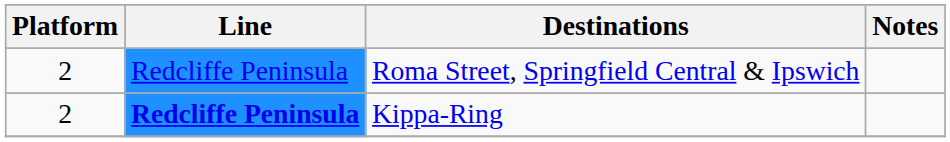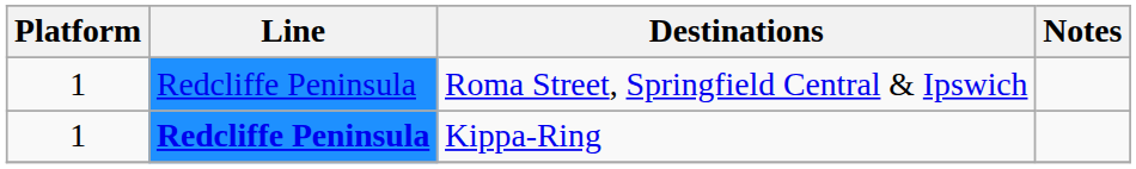 <table class="wikitable" style="float: none; margin: 0.5em; ">
 <tr>
 <th>Platform</th>
 <th>Line</th>
 <th>Destinations</th>
 <th>Notes</th>
 </tr>
 <tr>
-<td style="text-align:center;">2</td>
+<td style="text-align:center;">1</td>
 <td style=background:#1e90ff><a href='#'><span>Redcliffe Peninsula</span></a></td>
 <td><a href='#'>Roma Street</a>, <a href='#'>Springfield Central</a> & <a href='#'>Ipswich</a></td>
 <td></td>
 </tr>
 <tr>
-<td style="text-align:center;">2</td>
+<td style="text-align:center;">1</td>
 <td style=background:#1e90ff><strong><a href='#'><span>Redcliffe Peninsula</span></a></strong></td>
 <td><a href='#'>Kippa-Ring</a></td>
 <td></td>
 </tr>
 <tr>
 </tr>
 </table>
